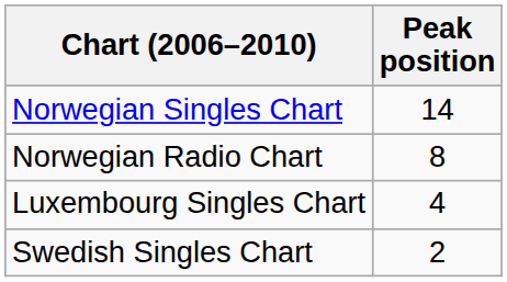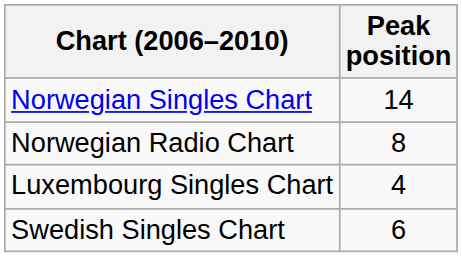 <table class="wikitable">
 <tr>
 <th>Chart (2006–2010)</th>
 <th>Peak<br>position</th>
 </tr>
 <tr>
 <td><a href='#'>Norwegian Singles Chart</a></td>
 <td align="center">14</td>
 </tr>
 <tr>
 <td>Norwegian Radio Chart</td>
 <td align="center">8</td>
 </tr>
 <tr>
 <td>Luxembourg Singles Chart</td>
 <td align="center">4</td>
 </tr>
 <tr>
 <td>Swedish Singles Chart</td>
-<td align="center">2</td>
+<td align="center">6</td>
 </tr>
 </table>
